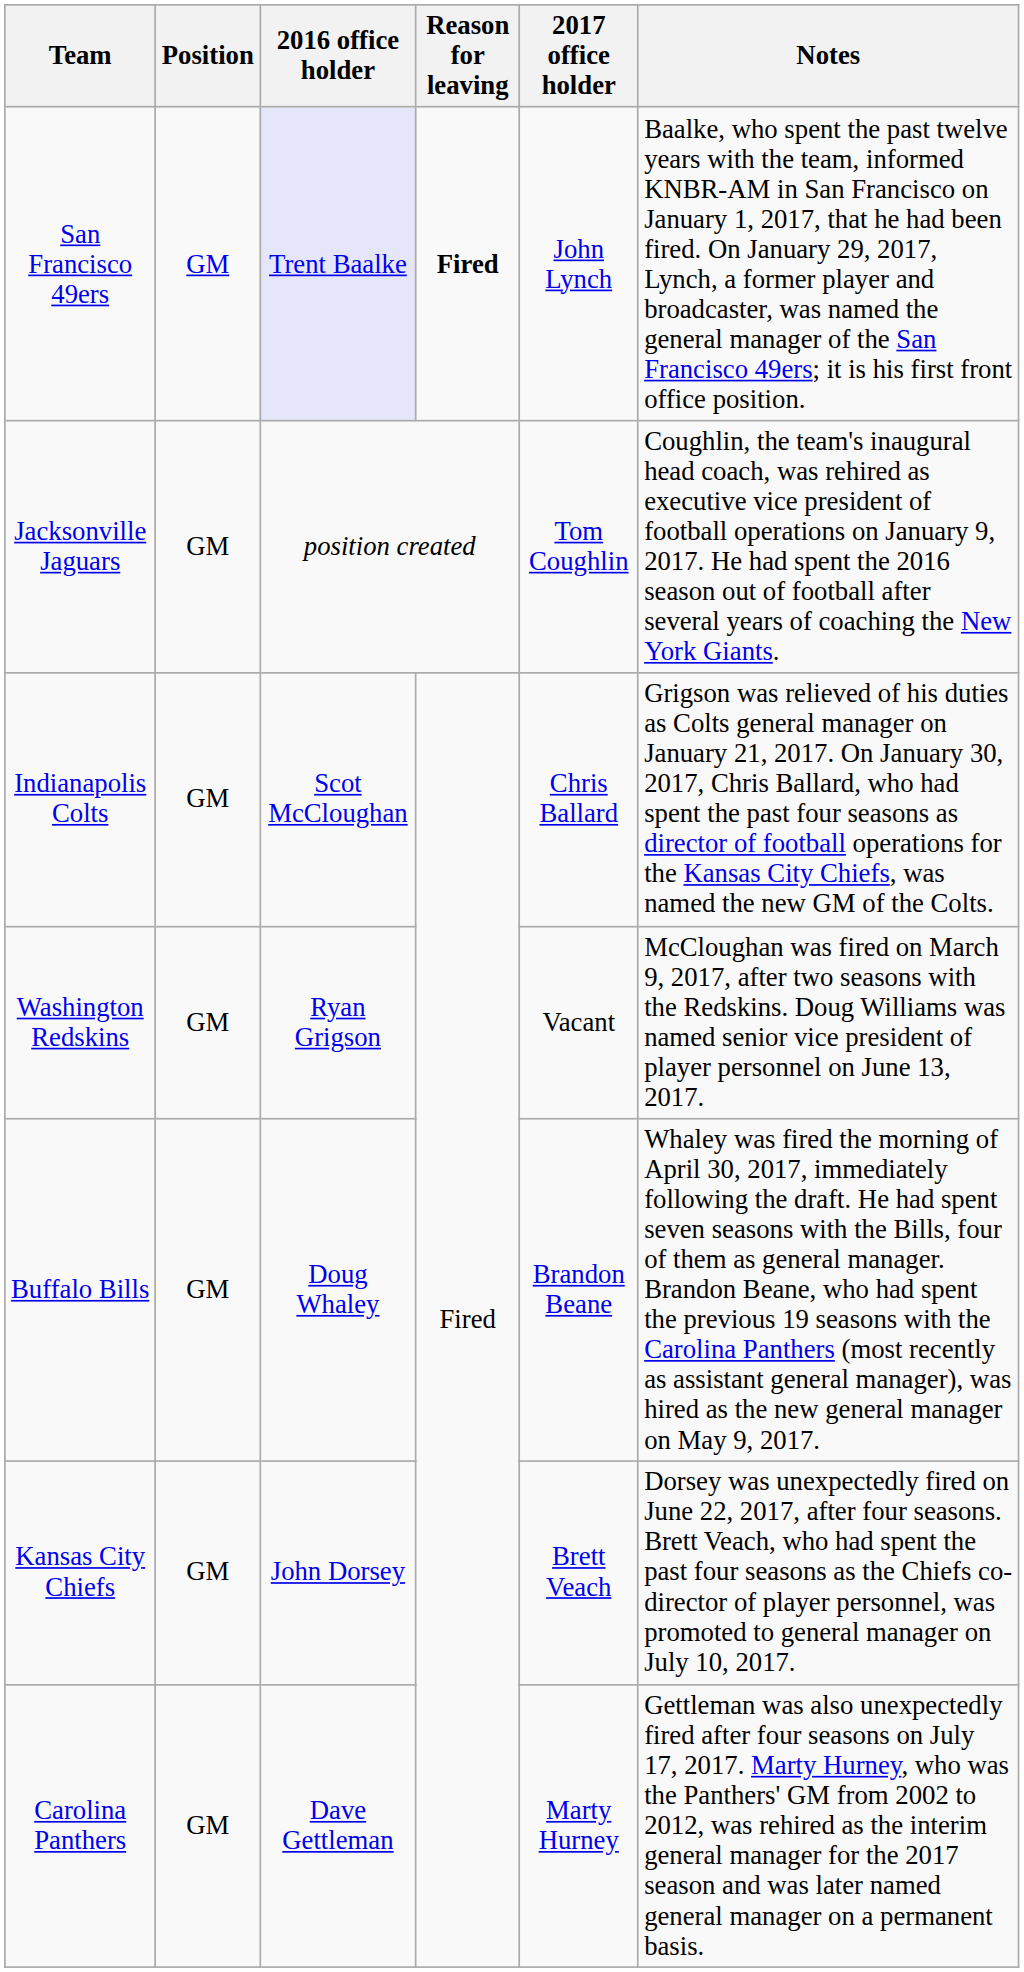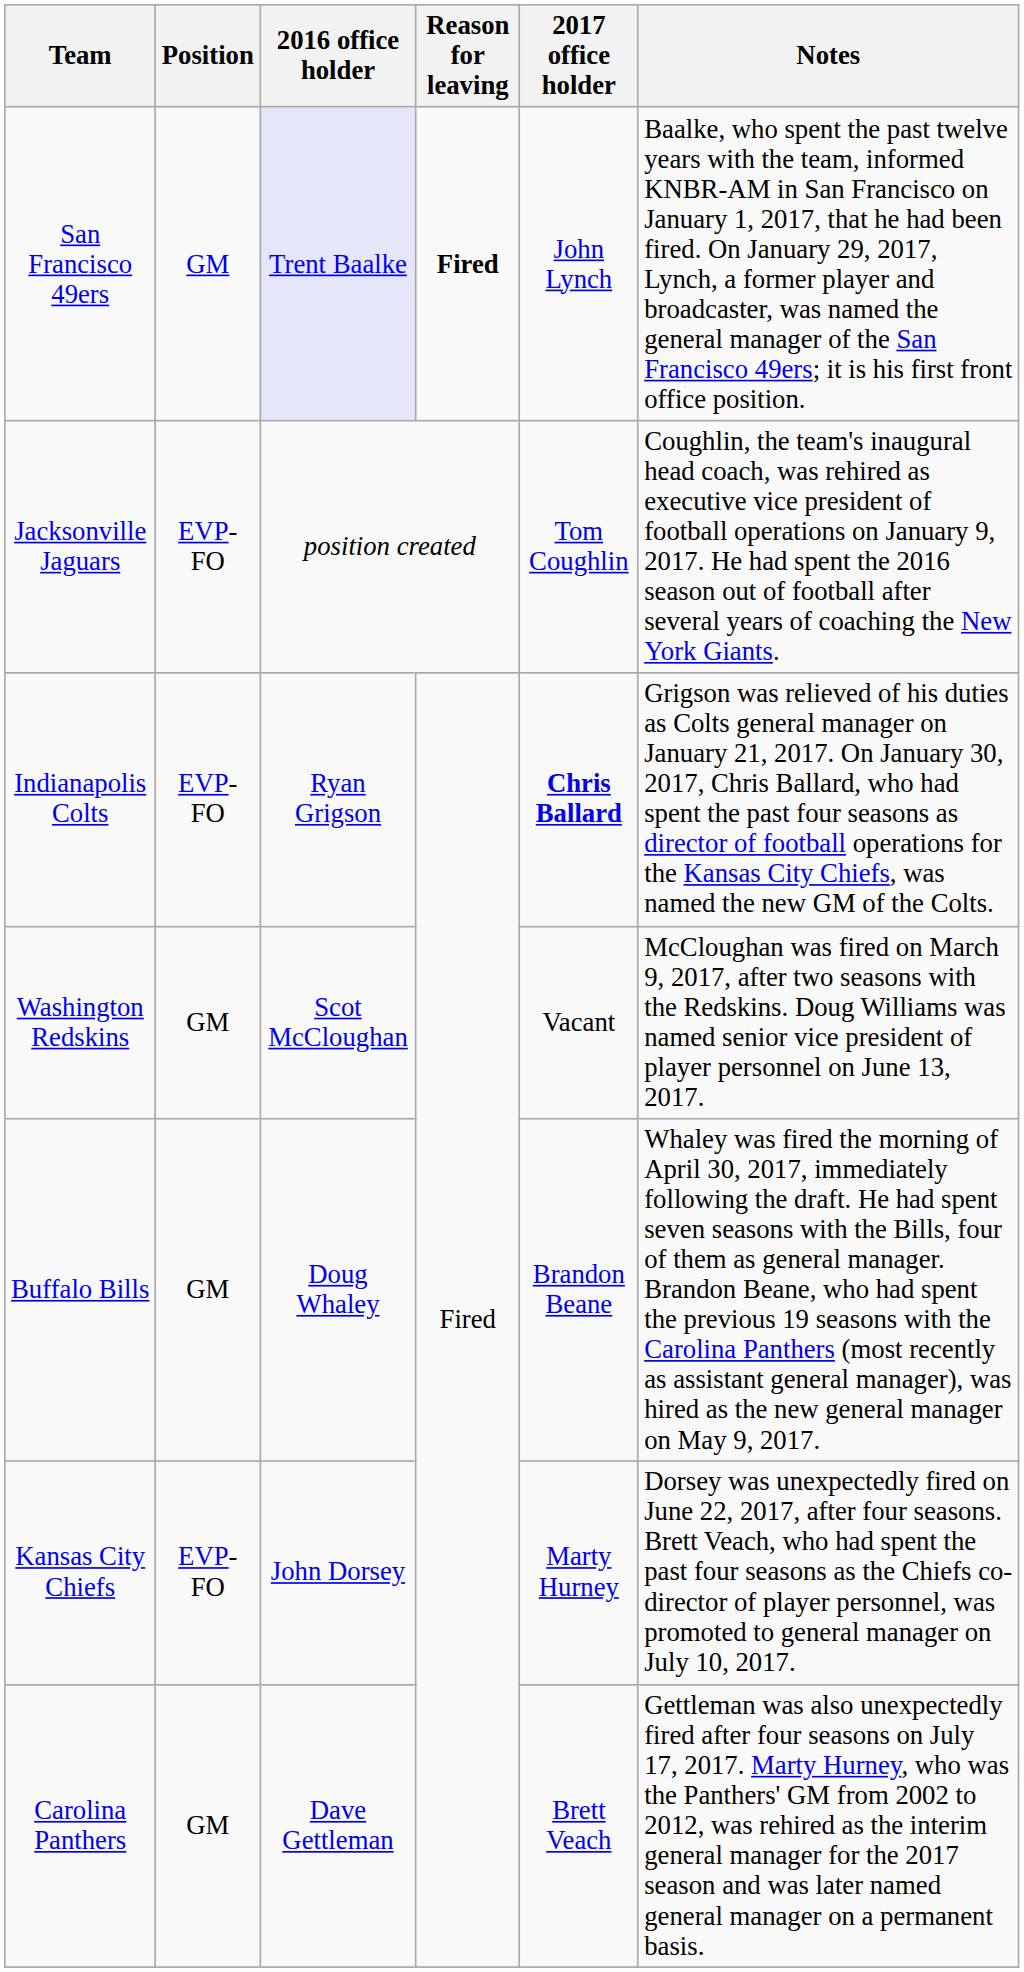 <table class="wikitable">
 <tr>
 <th>Team</th>
 <th>Position</th>
 <th>2016 office holder</th>
 <th>Reason for leaving</th>
 <th>2017 office holder</th>
 <th>Notes</th>
 </tr>
 <tr>
 <td style="text-align:center;"><a href='#'>San Francisco 49ers</a></td>
 <td style="text-align:center;"><a href='#'>GM</a></td>
 <td style="background: lavender; text-align:center;"><a href='#'>Trent Baalke</a></td>
 <td style="text-align:center;"><strong>Fired</strong></td>
 <td style="text-align:center;"><a href='#'>John Lynch</a></td>
 <td>Baalke, who spent the past twelve years with the team, informed KNBR-AM in San Francisco on January 1, 2017, that he had been fired. On January 29, 2017, Lynch, a former player and broadcaster, was named the general manager of the <a href='#'>San Francisco 49ers</a>; it is his first front office position.</td>
 </tr>
 <tr>
 <td style="text-align:center;"><a href='#'>Jacksonville Jaguars</a></td>
-<td style="text-align:center;">GM</td>
+<td style="text-align:center;"><a href='#'>EVP</a>-FO</td>
 <td style="text-align:center;" colspan=2><em>position created</em></td>
 <td style="text-align:center;"><a href='#'>Tom Coughlin</a></td>
 <td>Coughlin, the team's inaugural head coach, was rehired as executive vice president of football operations on January 9, 2017. He had spent the 2016 season out of football after several years of coaching the <a href='#'>New York Giants</a>.</td>
 </tr>
 <tr>
 <td style="text-align:center;"><a href='#'>Indianapolis Colts</a></td>
-<td style="text-align:center;">GM</td>
-<td style="text-align:center;"><a href='#'>Scot McCloughan</a></td>
+<td style="text-align:center;"><a href='#'>EVP</a>-FO</td>
+<td style="text-align:center;"><a href='#'>Ryan Grigson</a></td>
 <td rowspan=5 style="text-align:center;">Fired</td>
-<td style="text-align:center;"><a href='#'>Chris Ballard</a></td>
+<td style="text-align:center;"><strong><a href='#'>Chris Ballard</a></strong></td>
 <td>Grigson was relieved of his duties as Colts general manager on January 21, 2017. On January 30, 2017, Chris Ballard, who had spent the past four seasons as <a href='#'>director of football</a> operations for the <a href='#'>Kansas City Chiefs</a>, was named the new GM of the Colts.</td>
 </tr>
 <tr>
 <td style="text-align:center;"><a href='#'>Washington Redskins</a></td>
 <td style="text-align:center;">GM</td>
-<td style="text-align:center;"><a href='#'>Ryan Grigson</a></td>
+<td style="text-align:center;"><a href='#'>Scot McCloughan</a></td>
 <td style="text-align:center;">Vacant</td>
 <td>McCloughan was fired on March 9, 2017, after two seasons with the Redskins. Doug Williams was named senior vice president of player personnel on June 13, 2017.</td>
 </tr>
 <tr>
 <td style="text-align:center;"><a href='#'>Buffalo Bills</a></td>
 <td style="text-align:center;">GM</td>
 <td style="text-align:center;"><a href='#'>Doug Whaley</a></td>
 <td style="text-align:center;"><a href='#'>Brandon Beane</a></td>
 <td>Whaley was fired the morning of April 30, 2017, immediately following the draft. He had spent seven seasons with the Bills, four of them as general manager. Brandon Beane, who had spent the previous 19 seasons with the <a href='#'>Carolina Panthers</a> (most recently as assistant general manager), was hired as the new general manager on May 9, 2017.</td>
 </tr>
 <tr>
 <td style="text-align:center;"><a href='#'>Kansas City Chiefs</a></td>
-<td style="text-align:center;">GM</td>
+<td style="text-align:center;"><a href='#'>EVP</a>-FO</td>
 <td style="text-align:center;"><a href='#'>John Dorsey</a></td>
-<td style="text-align:center;"><a href='#'>Brett Veach</a></td>
+<td style="text-align:center;"><a href='#'>Marty Hurney</a></td>
 <td>Dorsey was unexpectedly fired on June 22, 2017, after four seasons. Brett Veach, who had spent the past four seasons as the Chiefs co-director of player personnel, was promoted to general manager on July 10, 2017.</td>
 </tr>
 <tr>
 <td style="text-align:center;"><a href='#'>Carolina Panthers</a></td>
 <td style="text-align:center;">GM</td>
 <td style="text-align:center;"><a href='#'>Dave Gettleman</a></td>
-<td style="text-align:center;"><a href='#'>Marty Hurney</a></td>
+<td style="text-align:center;"><a href='#'>Brett Veach</a></td>
 <td>Gettleman was also unexpectedly fired after four seasons on July 17, 2017. <a href='#'>Marty Hurney</a>, who was the Panthers' GM from 2002 to 2012, was rehired as the interim general manager for the 2017 season and was later named general manager on a permanent basis.</td>
 </tr>
 </table>
